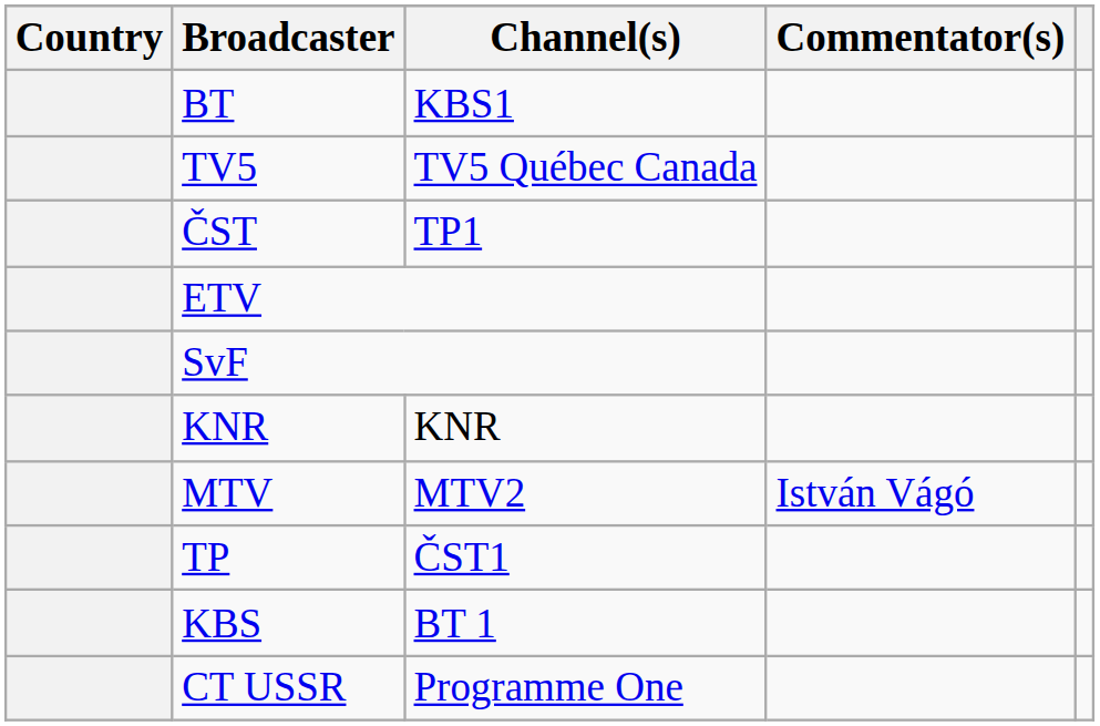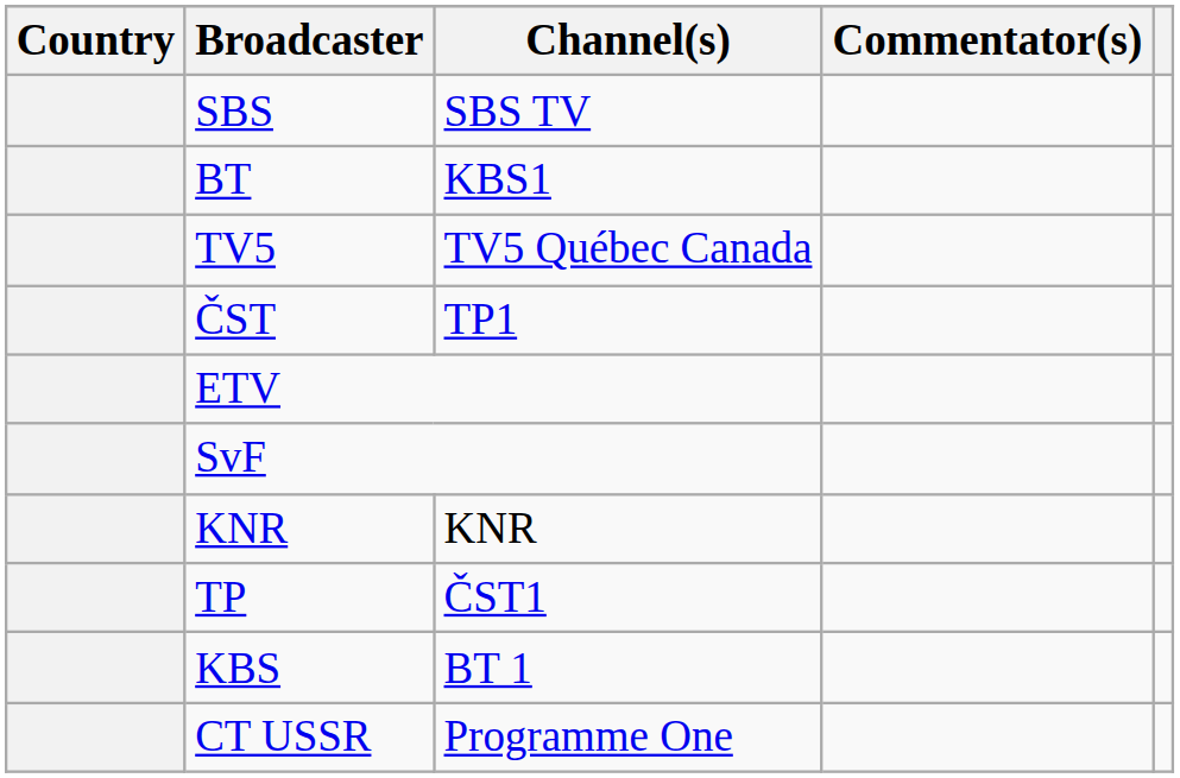 <table class="wikitable plainrowheaders">
 <tr>
 </tr>
 <tr>
 <th scope="col">Country</th>
 <th scope="col">Broadcaster</th>
 <th scope="col">Channel(s)</th>
 <th scope="col">Commentator(s)</th>
 <th scope="col"></th>
+</tr>
+<tr>
+<th scope="row"></th>
+<td><a href='#'>SBS</a></td>
+<td><a href='#'>SBS TV</a></td>
+<td></td>
+<td style="text-align:center"></td>
 </tr>
 <tr>
 <th scope="row"></th>
 <td><a href='#'>BT</a></td>
 <td><a href='#'>KBS1</a></td>
 <td></td>
 <td style="text-align:center"></td>
 </tr>
 <tr>
 <th scope="row"></th>
 <td><a href='#'>TV5</a></td>
 <td><a href='#'>TV5 Québec Canada</a></td>
 <td></td>
 <td style="text-align:center"></td>
 </tr>
 <tr>
 <th scope="row"></th>
 <td><a href='#'>ČST</a></td>
 <td><a href='#'>TP1</a></td>
 <td></td>
 <td style="text-align:center"></td>
 </tr>
 <tr>
 <th scope="row"></th>
 <td colspan="2"><a href='#'>ETV</a></td>
 <td></td>
 <td style="text-align:center"></td>
 </tr>
 <tr>
 <th scope="row"></th>
 <td colspan="2"><a href='#'>SvF</a></td>
 <td></td>
 <td style="text-align:center"></td>
 </tr>
 <tr>
 <th scope="row"></th>
 <td><a href='#'>KNR</a></td>
 <td>KNR</td>
 <td></td>
 <td style="text-align:center"></td>
 </tr>
 <tr>
 <th scope="row"></th>
-<td><a href='#'>MTV</a></td>
-<td><a href='#'>MTV2</a></td>
-<td><a href='#'>István Vágó</a></td>
-<td style="text-align:center"></td>
-</tr>
-<tr>
-<th scope="row"></th>
 <td><a href='#'>TP</a></td>
 <td><a href='#'>ČST1</a></td>
 <td></td>
 <td style="text-align:center"></td>
 </tr>
 <tr>
 <th scope="row"></th>
 <td><a href='#'>KBS</a></td>
 <td><a href='#'>BT 1</a></td>
 <td></td>
 <td style="text-align:center"></td>
 </tr>
 <tr>
 <th scope="row"></th>
 <td><a href='#'>CT USSR</a></td>
 <td><a href='#'>Programme One</a></td>
 <td></td>
 <td style="text-align:center"></td>
 </tr>
 </table>
